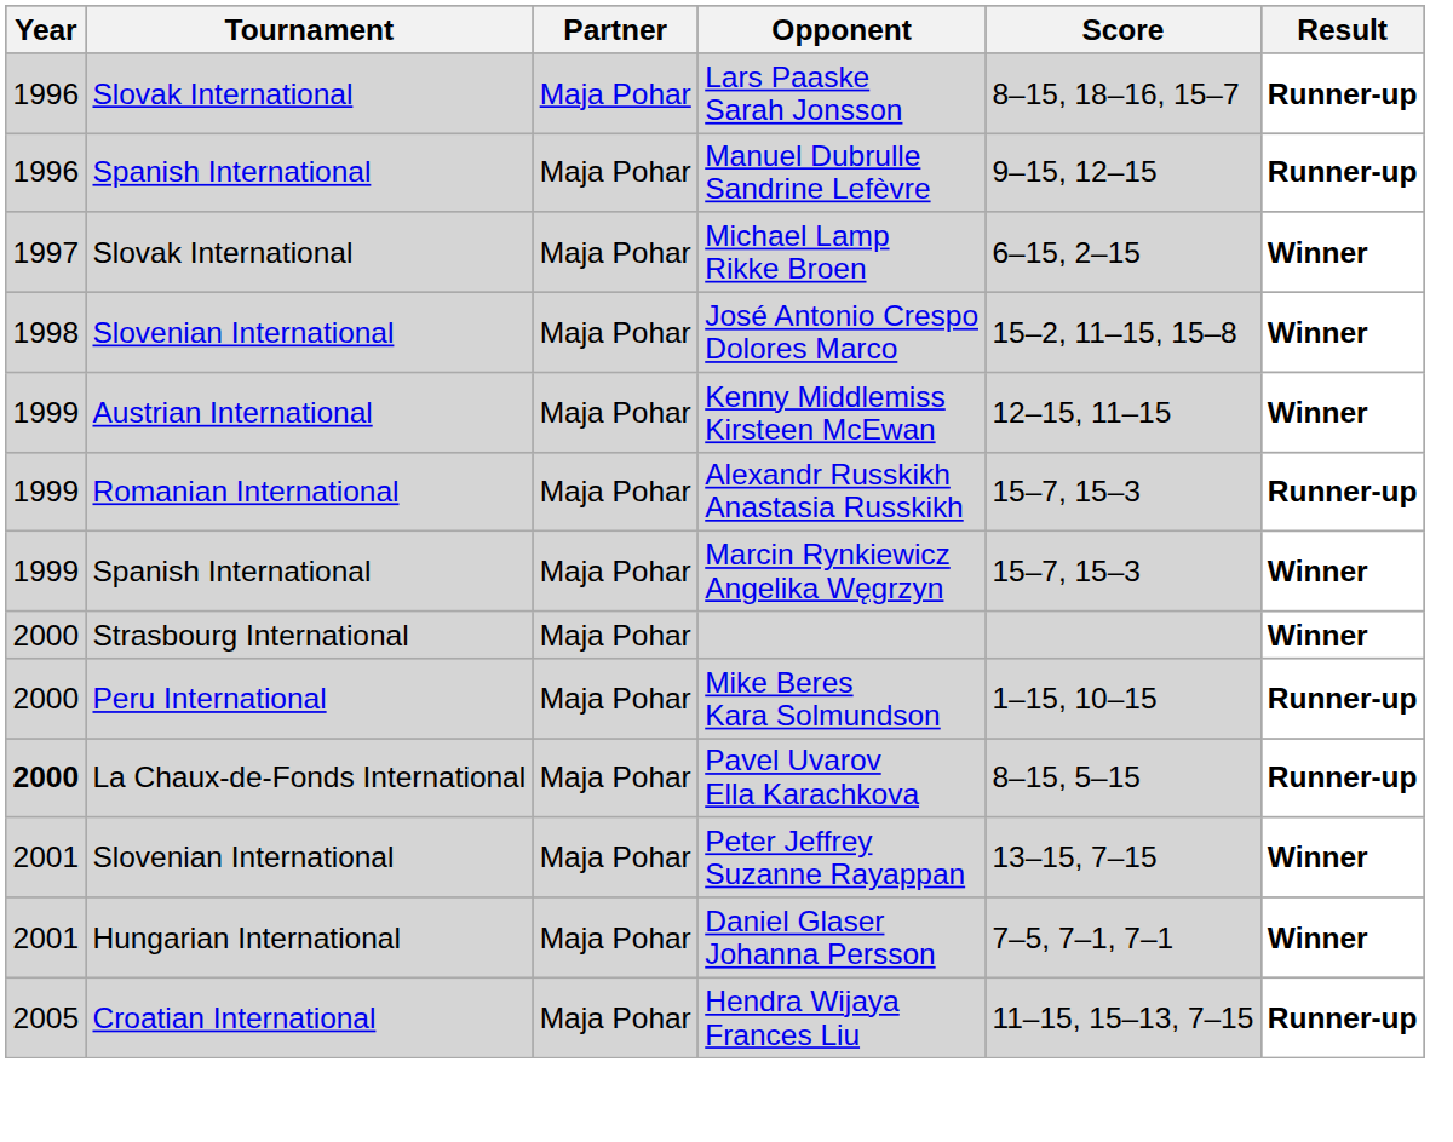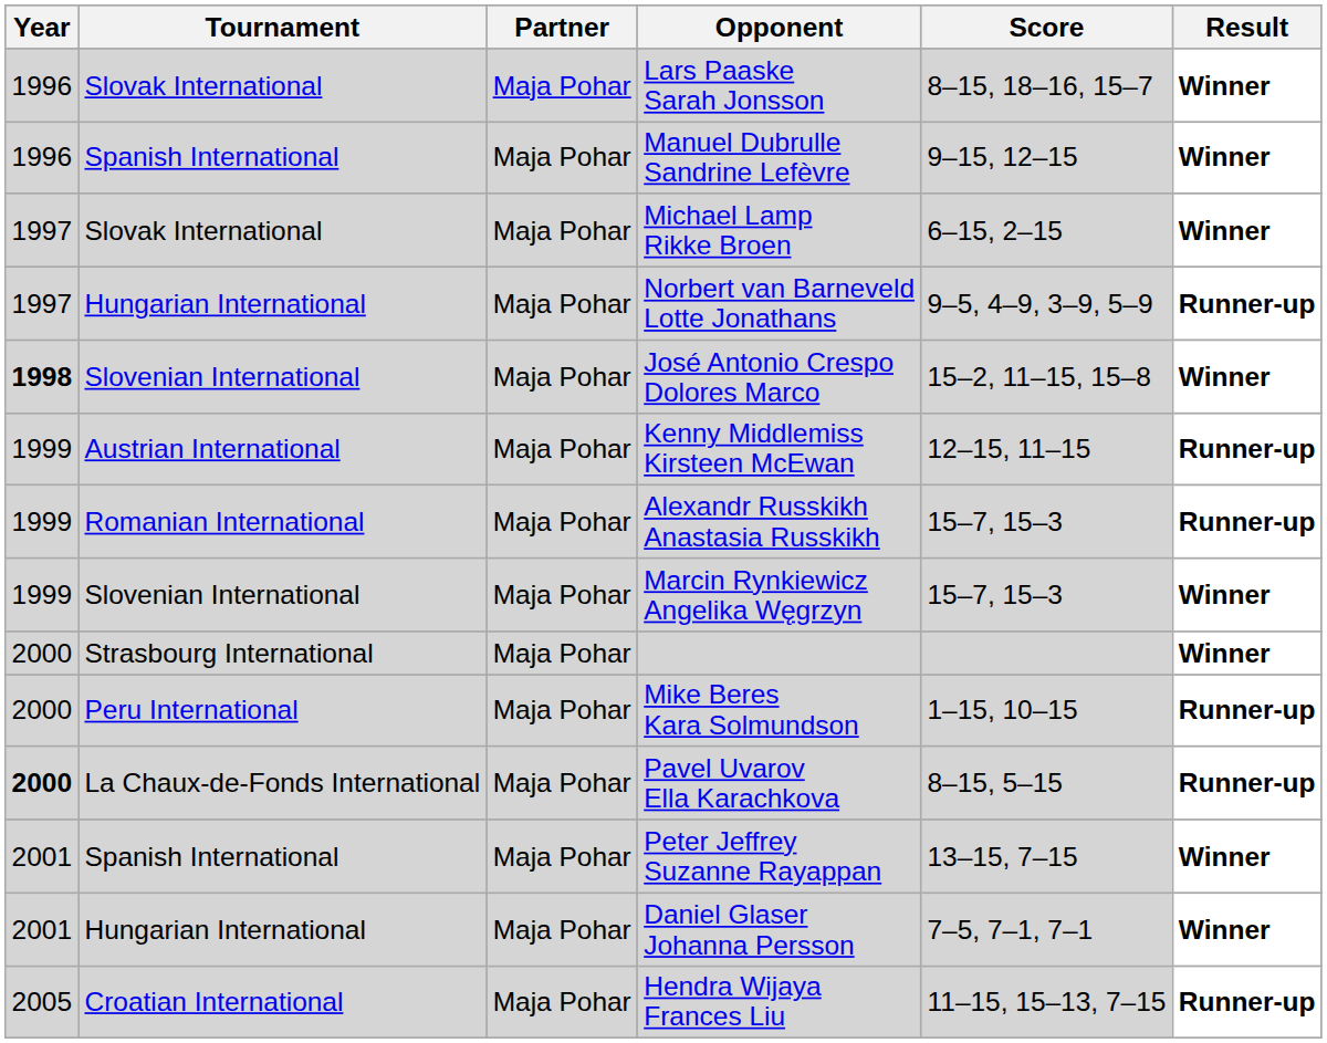 <table class="sortable wikitable" style="font-size: 90%;">
 <tr>
 <th>Year</th>
 <th>Tournament</th>
 <th>Partner</th>
 <th>Opponent</th>
 <th>Score</th>
 <th>Result</th>
 </tr>
 <tr style="background:#D5D5D5">
 <td align="center">1996</td>
 <td align="left"><a href='#'>Slovak International</a></td>
 <td align="left"> <a href='#'>Maja Pohar</a></td>
 <td align="left"> <a href='#'>Lars Paaske</a> <br>  <a href='#'>Sarah Jonsson</a></td>
 <td align="left">8–15, 18–16, 15–7</td>
-<td style="text-align:left; background:white"> <strong>Runner-up</strong></td>
+<td style="text-align:left; background:white"> <strong>Winner</strong></td>
 </tr>
 <tr style="background:#D5D5D5">
 <td align="center">1996</td>
 <td align="left"><a href='#'>Spanish International</a></td>
 <td align="left"> Maja Pohar</td>
 <td align="left"> <a href='#'>Manuel Dubrulle</a> <br>  <a href='#'>Sandrine Lefèvre</a></td>
 <td align="left">9–15, 12–15</td>
-<td style="text-align:left; background:white"> <strong>Runner-up</strong></td>
+<td style="text-align:left; background:white"> <strong>Winner</strong></td>
 </tr>
 <tr style="background:#D5D5D5">
 <td align="center">1997</td>
 <td align="left">Slovak International</td>
 <td align="left"> Maja Pohar</td>
 <td align="left"> <a href='#'>Michael Lamp</a> <br>  <a href='#'>Rikke Broen</a></td>
 <td align="left">6–15, 2–15</td>
 <td style="text-align:left; background:white"> <strong>Winner</strong></td>
 </tr>
 <tr style="background:#D5D5D5">
-<td align="center">1998</td>
+<td align="center">1997</td>
+<td align="left"><a href='#'>Hungarian International</a></td>
+<td align="left"> Maja Pohar</td>
+<td align="left"> <a href='#'>Norbert van Barneveld</a> <br>  <a href='#'>Lotte Jonathans</a></td>
+<td align="left">9–5, 4–9, 3–9, 5–9</td>
+<td style="text-align:left; background:white"> <strong>Runner-up</strong></td>
+</tr>
+<tr style="background:#D5D5D5">
+<td align="center"><strong>1998</strong></td>
 <td align="left"><a href='#'>Slovenian International</a></td>
 <td align="left"> Maja Pohar</td>
 <td align="left"> <a href='#'>José Antonio Crespo</a> <br>  <a href='#'>Dolores Marco</a></td>
 <td align="left">15–2, 11–15, 15–8</td>
 <td style="text-align:left; background:white"> <strong>Winner</strong></td>
 </tr>
 <tr style="background:#D5D5D5">
 <td align="center">1999</td>
 <td align="left"><a href='#'>Austrian International</a></td>
 <td align="left"> Maja Pohar</td>
 <td align="left"> <a href='#'>Kenny Middlemiss</a> <br>  <a href='#'>Kirsteen McEwan</a></td>
 <td align="left">12–15, 11–15</td>
-<td style="text-align:left; background:white"> <strong>Winner</strong></td>
+<td style="text-align:left; background:white"> <strong>Runner-up</strong></td>
 </tr>
 <tr style="background:#D5D5D5">
 <td align="center">1999</td>
 <td align="left"><a href='#'>Romanian International</a></td>
 <td align="left"> Maja Pohar</td>
 <td align="left"> <a href='#'>Alexandr Russkikh</a> <br>  <a href='#'>Anastasia Russkikh</a></td>
 <td align="left">15–7, 15–3</td>
 <td style="text-align:left; background:white"> <strong>Runner-up</strong></td>
 </tr>
 <tr style="background:#D5D5D5">
 <td align="center">1999</td>
-<td align="left">Spanish International</td>
+<td align="left">Slovenian International</td>
 <td align="left"> Maja Pohar</td>
 <td align="left"> <a href='#'>Marcin Rynkiewicz</a> <br>  <a href='#'>Angelika Węgrzyn</a></td>
 <td align="left">15–7, 15–3</td>
 <td style="text-align:left; background:white"> <strong>Winner</strong></td>
 </tr>
 <tr style="background:#D5D5D5">
 <td align="center">2000</td>
 <td align="left">Strasbourg International</td>
 <td align="left"> Maja Pohar</td>
 <td align="left"> <br> </td>
 <td align="left"></td>
 <td style="text-align:left; background:white"> <strong>Winner</strong></td>
 </tr>
 <tr style="background:#D5D5D5">
 <td align="center">2000</td>
 <td align="left"><a href='#'>Peru International</a></td>
 <td align="left"> Maja Pohar</td>
 <td align="left"> <a href='#'>Mike Beres</a> <br>  <a href='#'>Kara Solmundson</a></td>
 <td align="left">1–15, 10–15</td>
 <td style="text-align:left; background:white"> <strong>Runner-up</strong></td>
 </tr>
 <tr style="background:#D5D5D5">
 <td align="center"><strong>2000</strong></td>
 <td align="left">La Chaux-de-Fonds International</td>
 <td align="left"> Maja Pohar</td>
 <td align="left"> <a href='#'>Pavel Uvarov</a> <br>  <a href='#'>Ella Karachkova</a></td>
 <td align="left">8–15, 5–15</td>
 <td style="text-align:left; background:white"> <strong>Runner-up</strong></td>
 </tr>
 <tr style="background:#D5D5D5">
 <td align="center">2001</td>
-<td align="left">Slovenian International</td>
+<td align="left">Spanish International</td>
 <td align="left"> Maja Pohar</td>
 <td align="left"> <a href='#'>Peter Jeffrey</a> <br>  <a href='#'>Suzanne Rayappan</a></td>
 <td align="left">13–15, 7–15</td>
 <td style="text-align:left; background:white"> <strong>Winner</strong></td>
 </tr>
 <tr style="background:#D5D5D5">
 <td align="center">2001</td>
 <td align="left">Hungarian International</td>
 <td align="left"> Maja Pohar</td>
 <td align="left"> <a href='#'>Daniel Glaser</a> <br>  <a href='#'>Johanna Persson</a></td>
 <td align="left">7–5, 7–1, 7–1</td>
 <td style="text-align:left; background:white"> <strong>Winner</strong></td>
 </tr>
 <tr style="background:#D5D5D5">
 <td align="center">2005</td>
 <td align="left"><a href='#'>Croatian International</a></td>
 <td align="left"> Maja Pohar</td>
 <td align="left"> <a href='#'>Hendra Wijaya</a> <br>  <a href='#'>Frances Liu</a></td>
 <td align="left">11–15, 15–13, 7–15</td>
 <td style="text-align:left; background:white"> <strong>Runner-up</strong></td>
 </tr>
 </table>
